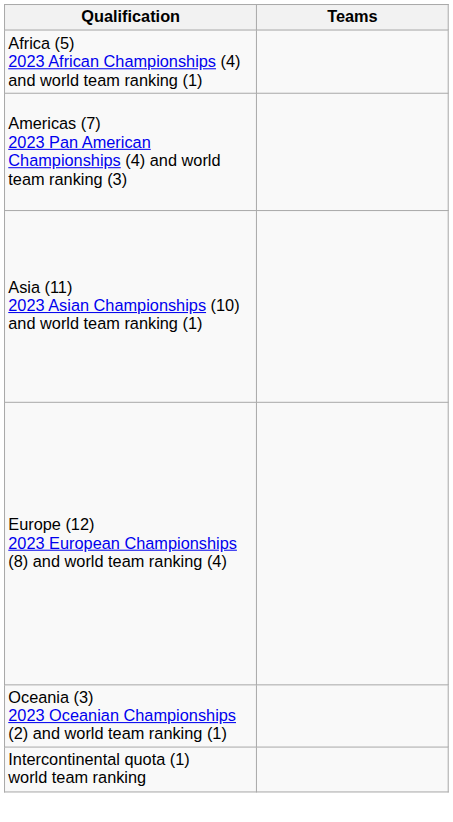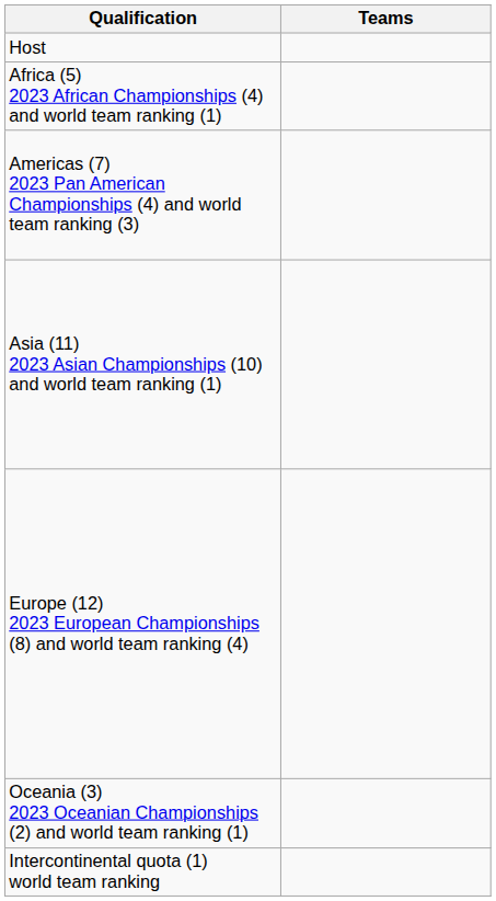 <table class="wikitable">
 <tr>
 <th style="width: 240px;">Qualification</th>
 <th style="width: 180px;">Teams</th>
+</tr>
+<tr>
+<td>Host</td>
+<td></td>
 </tr>
 <tr>
 <td>Africa (5)<br><a href='#'>2023 African Championships</a> (4) and world team ranking (1)</td>
 <td><br><br><br></td>
 </tr>
 <tr>
 <td>Americas (7)<br><a href='#'>2023 Pan American Championships</a> (4) and world team ranking (3)</td>
 <td><br><br><br><br><br><br></td>
 </tr>
 <tr>
 <td>Asia (11)<br><a href='#'>2023 Asian Championships</a> (10) and world team ranking (1)</td>
 <td><br><br><br><br><br><br><br><br><br><br></td>
 </tr>
 <tr>
 <td>Europe (12)<br><a href='#'>2023 European Championships</a> (8) and world team ranking (4)</td>
 <td><br><br><br><br><br><br><br><br><br><br><br><br><br><br><br></td>
 </tr>
 <tr>
 <td>Oceania (3)<br><a href='#'>2023 Oceanian Championships</a> (2) and world team ranking (1)</td>
 <td></td>
 </tr>
 <tr>
 <td>Intercontinental quota (1)<br>world team ranking</td>
 <td></td>
 </tr>
 </table>
